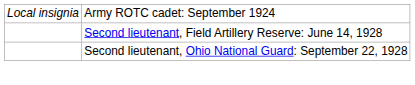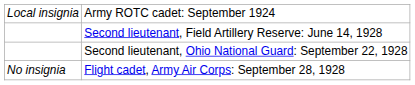 <table class="wikitable" style="background:white">
 <tr>
 <td><em>Local insignia</em></td>
 <td>Army ROTC cadet: September 1924</td>
 </tr>
 <tr>
 <td style="text-align:center;"></td>
 <td><a href='#'>Second lieutenant</a>, Field Artillery Reserve: June 14, 1928</td>
 </tr>
 <tr>
 <td style="text-align:center;"></td>
 <td>Second lieutenant, <a href='#'>Ohio National Guard</a>: September 22, 1928</td>
 </tr>
+<tr>
+<td><em>No insignia</em></td>
+<td><a href='#'>Flight cadet</a>, <a href='#'>Army Air Corps</a>: September 28, 1928</td>
+</tr>
 </table>
